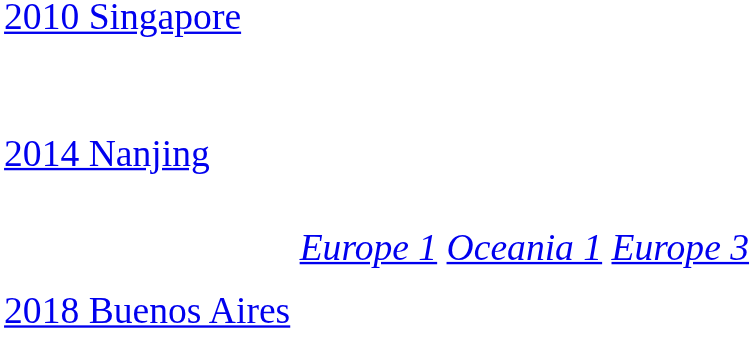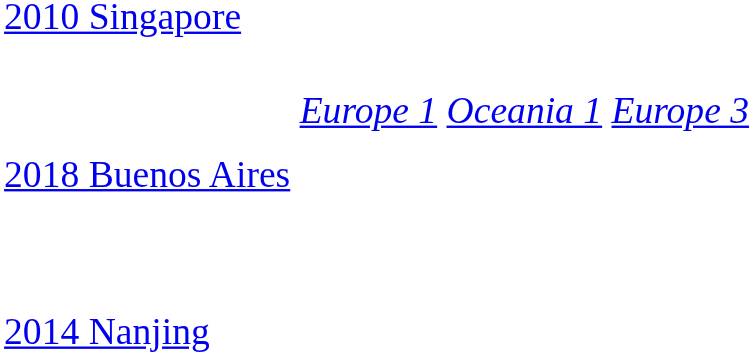 <table>
 <tr>
 <td><a href='#'>2010 Singapore</a><br></td>
-<td><br><br><br></td>
-<td><br><br><br></td>
-<td><br><br><br></td>
-</tr>
-<tr>
-<td><a href='#'>2014 Nanjing</a><br></td>
 <td><br><br><br></td>
 <td><br><br><br></td>
 <td><br><br><br></td>
 </tr>
 <tr>
 <td><a href='#'>2018 Buenos Aires</a><br></td>
 <td> <a href='#'><em>Europe 1</em></a><br><br><br><br></td>
 <td> <a href='#'><em>Oceania 1</em></a><br><br><br><br></td>
 <td> <a href='#'><em>Europe 3</em></a>  <br><br><br><br></td>
 </tr>
 <tr>
+<td><a href='#'>2014 Nanjing</a><br></td>
+<td><br><br><br></td>
+<td><br><br><br></td>
+<td><br><br><br></td>
+</tr>
+<tr>
 </tr>
 </table>
